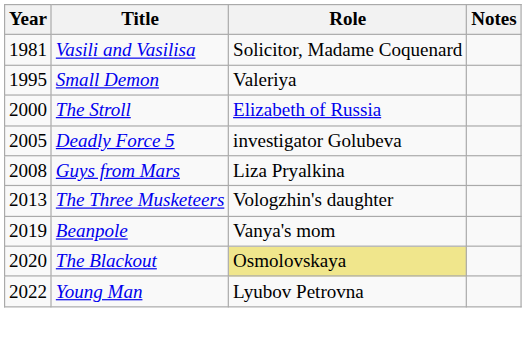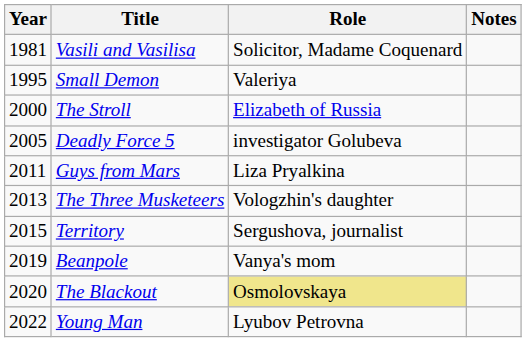 <table class="wikitable sortable">
 <tr>
 <th>Year</th>
 <th>Title</th>
 <th>Role</th>
 <th class="unsortable">Notes</th>
 </tr>
 <tr>
 <td>1981</td>
 <td><em><a href='#'>Vasili and Vasilisa</a></em></td>
 <td>Solicitor, Madame Coquenard</td>
 <td></td>
 </tr>
 <tr>
 <td>1995</td>
 <td><em><a href='#'>Small Demon</a></em></td>
 <td>Valeriya</td>
 <td></td>
 </tr>
 <tr>
 <td>2000</td>
 <td><em><a href='#'>The Stroll</a></em></td>
 <td><a href='#'>Elizabeth of Russia</a></td>
 <td></td>
 </tr>
 <tr>
 <td>2005</td>
 <td><em><a href='#'>Deadly Force 5</a></em></td>
 <td>investigator Golubeva</td>
 <td></td>
 </tr>
 <tr>
-<td>2008</td>
+<td>2011</td>
 <td><em><a href='#'>Guys from Mars</a></em></td>
 <td>Liza Pryalkina</td>
 <td></td>
 </tr>
 <tr>
 <td>2013</td>
 <td><em><a href='#'>The Three Musketeers</a></em></td>
 <td>Vologzhin's daughter</td>
+<td></td>
+</tr>
+<tr>
+<td>2015</td>
+<td><em><a href='#'>Territory</a></em></td>
+<td>Sergushova, journalist</td>
 <td></td>
 </tr>
 <tr>
 <td>2019</td>
 <td><em><a href='#'>Beanpole</a></em></td>
 <td>Vanya's mom</td>
 <td></td>
 </tr>
 <tr>
 <td>2020</td>
 <td><em><a href='#'>The Blackout</a></em></td>
 <td style="background: khaki;">Osmolovskaya</td>
 <td></td>
 </tr>
 <tr>
 <td>2022</td>
 <td><em><a href='#'>Young Man</a></em></td>
 <td>Lyubov Petrovna</td>
 <td></td>
 </tr>
 </table>
